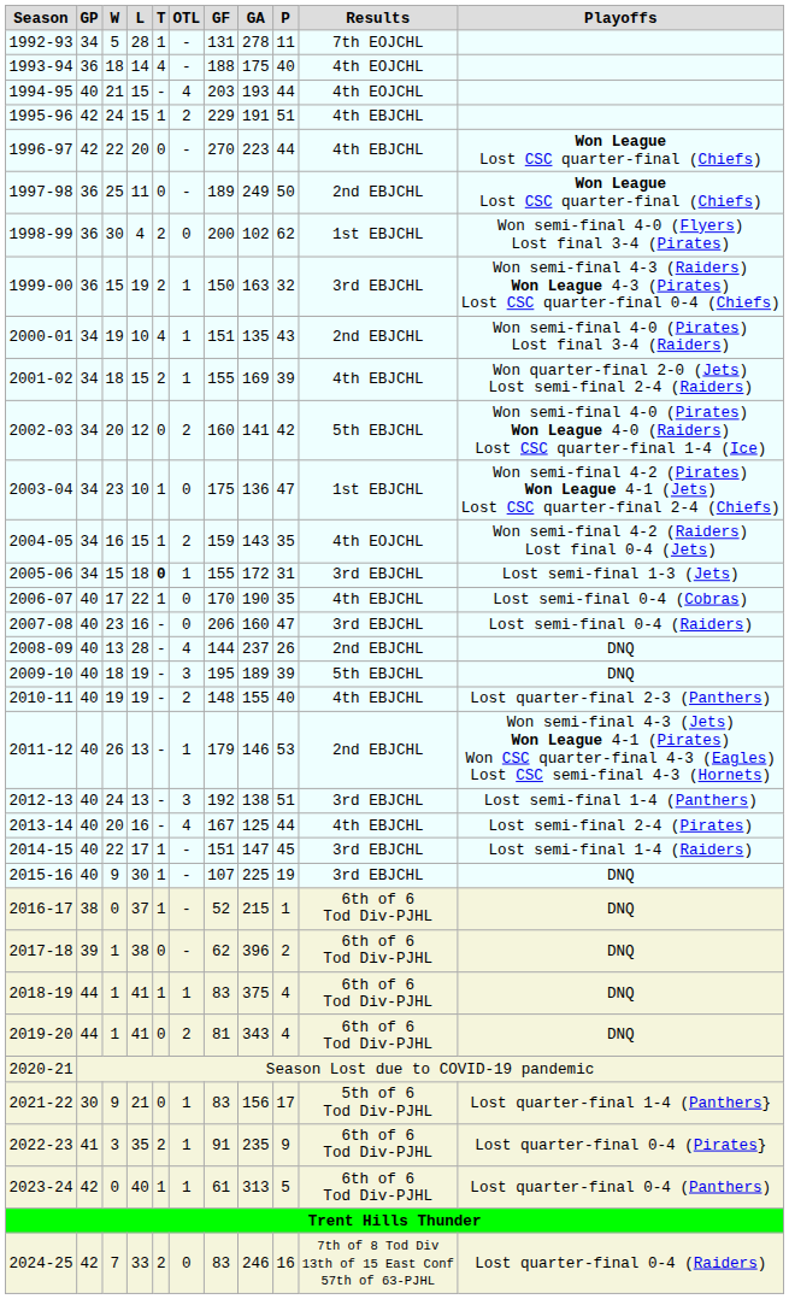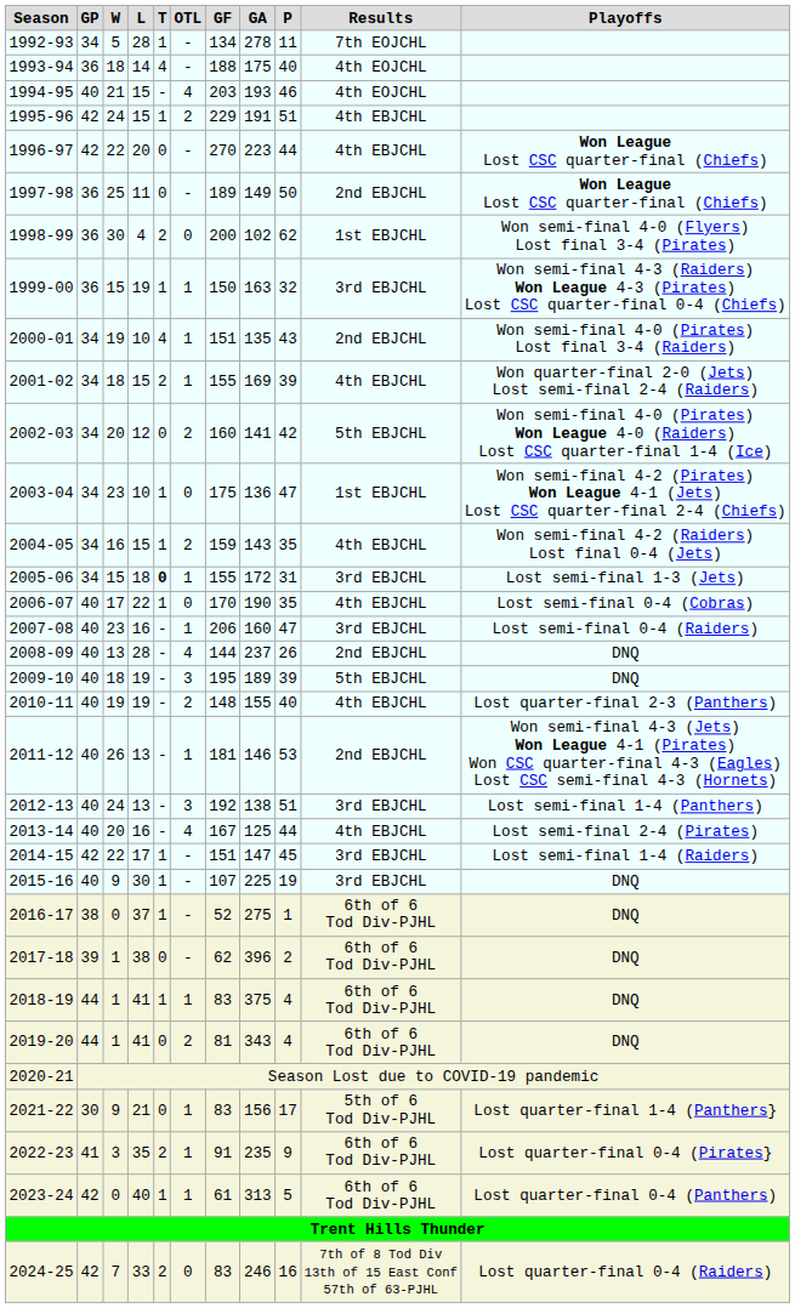 <table class="wikitable">
 <tr align="center"  bgcolor="#dddddd">
 <td><strong>Season</strong></td>
 <td><strong>GP</strong></td>
 <td><strong>W</strong></td>
 <td><strong>L</strong></td>
 <td><strong>T</strong></td>
 <td><strong>OTL</strong></td>
 <td><strong>GF</strong></td>
 <td><strong>GA</strong></td>
 <td><strong>P</strong></td>
 <td><strong>Results</strong></td>
 <td><strong>Playoffs</strong></td>
 </tr>
 <tr bgcolor="#EEFFFF" align="center">
 <td>1992-93</td>
 <td>34</td>
 <td>5</td>
 <td>28</td>
 <td>1</td>
 <td>-</td>
-<td>131</td>
+<td>134</td>
 <td>278</td>
 <td>11</td>
 <td>7th EOJCHL</td>
 <td></td>
 </tr>
 <tr bgcolor="#EEFFFF" align="center">
 <td>1993-94</td>
 <td>36</td>
 <td>18</td>
 <td>14</td>
 <td>4</td>
 <td>-</td>
 <td>188</td>
 <td>175</td>
 <td>40</td>
 <td>4th EOJCHL</td>
 <td></td>
 </tr>
 <tr bgcolor="#EEFFFF" align="center">
 <td>1994-95</td>
 <td>40</td>
 <td>21</td>
 <td>15</td>
 <td>-</td>
 <td>4</td>
 <td>203</td>
 <td>193</td>
-<td>44</td>
+<td>46</td>
 <td>4th EOJCHL</td>
 <td></td>
 </tr>
 <tr bgcolor="#EEFFFF" align="center">
 <td>1995-96</td>
 <td>42</td>
 <td>24</td>
 <td>15</td>
 <td>1</td>
 <td>2</td>
 <td>229</td>
 <td>191</td>
 <td>51</td>
 <td>4th EBJCHL</td>
 <td></td>
 </tr>
 <tr bgcolor="#EEFFFF" align="center">
 <td>1996-97</td>
 <td>42</td>
 <td>22</td>
 <td>20</td>
 <td>0</td>
 <td>-</td>
 <td>270</td>
 <td>223</td>
 <td>44</td>
 <td>4th EBJCHL</td>
 <td><strong>Won League</strong><br>Lost <a href='#'>CSC</a> quarter-final (<a href='#'>Chiefs</a>)</td>
 </tr>
 <tr bgcolor="#EEFFFF" align="center">
 <td>1997-98</td>
 <td>36</td>
 <td>25</td>
 <td>11</td>
 <td>0</td>
 <td>-</td>
 <td>189</td>
-<td>249</td>
+<td>149</td>
 <td>50</td>
 <td>2nd EBJCHL</td>
 <td><strong>Won League</strong><br>Lost <a href='#'>CSC</a> quarter-final (<a href='#'>Chiefs</a>)</td>
 </tr>
 <tr bgcolor="#EEFFFF" align="center">
 <td>1998-99</td>
 <td>36</td>
 <td>30</td>
 <td>4</td>
 <td>2</td>
 <td>0</td>
 <td>200</td>
 <td>102</td>
 <td>62</td>
 <td>1st EBJCHL</td>
 <td>Won semi-final 4-0 (<a href='#'>Flyers</a>)<br>Lost final 3-4 (<a href='#'>Pirates</a>)</td>
 </tr>
 <tr bgcolor="#EEFFFF" align="center">
 <td>1999-00</td>
 <td>36</td>
 <td>15</td>
 <td>19</td>
-<td>2</td>
+<td>1</td>
 <td>1</td>
 <td>150</td>
 <td>163</td>
 <td>32</td>
 <td>3rd EBJCHL</td>
 <td>Won semi-final 4-3 (<a href='#'>Raiders</a>)<br><strong>Won League</strong> 4-3 (<a href='#'>Pirates</a>)<br>Lost <a href='#'>CSC</a> quarter-final 0-4 (<a href='#'>Chiefs</a>)</td>
 </tr>
 <tr bgcolor="#EEFFFF" align="center">
 <td>2000-01</td>
 <td>34</td>
 <td>19</td>
 <td>10</td>
 <td>4</td>
 <td>1</td>
 <td>151</td>
 <td>135</td>
 <td>43</td>
 <td>2nd EBJCHL</td>
 <td>Won semi-final 4-0 (<a href='#'>Pirates</a>)<br>Lost final 3-4 (<a href='#'>Raiders</a>)</td>
 </tr>
 <tr bgcolor="#EEFFFF" align="center">
 <td>2001-02</td>
 <td>34</td>
 <td>18</td>
 <td>15</td>
 <td>2</td>
 <td>1</td>
 <td>155</td>
 <td>169</td>
 <td>39</td>
 <td>4th EBJCHL</td>
 <td>Won quarter-final 2-0 (<a href='#'>Jets</a>)<br>Lost semi-final 2-4 (<a href='#'>Raiders</a>)</td>
 </tr>
 <tr bgcolor="#EEFFFF" align="center">
 <td>2002-03</td>
 <td>34</td>
 <td>20</td>
 <td>12</td>
 <td>0</td>
 <td>2</td>
 <td>160</td>
 <td>141</td>
 <td>42</td>
 <td>5th EBJCHL</td>
 <td>Won semi-final 4-0 (<a href='#'>Pirates</a>)<br><strong>Won League</strong> 4-0 (<a href='#'>Raiders</a>)<br>Lost <a href='#'>CSC</a> quarter-final 1-4 (<a href='#'>Ice</a>)</td>
 </tr>
 <tr bgcolor="#EEFFFF" align="center">
 <td>2003-04</td>
 <td>34</td>
 <td>23</td>
 <td>10</td>
 <td>1</td>
 <td>0</td>
 <td>175</td>
 <td>136</td>
 <td>47</td>
 <td>1st EBJCHL</td>
 <td>Won semi-final 4-2 (<a href='#'>Pirates</a>)<br><strong>Won League</strong> 4-1 (<a href='#'>Jets</a>)<br>Lost <a href='#'>CSC</a> quarter-final 2-4 (<a href='#'>Chiefs</a>)</td>
 </tr>
 <tr bgcolor="#EEFFFF" align="center">
 <td>2004-05</td>
 <td>34</td>
 <td>16</td>
 <td>15</td>
 <td>1</td>
 <td>2</td>
 <td>159</td>
 <td>143</td>
 <td>35</td>
-<td>4th EOJCHL</td>
+<td>4th EBJCHL</td>
 <td>Won semi-final 4-2 (<a href='#'>Raiders</a>)<br>Lost final 0-4 (<a href='#'>Jets</a>)</td>
 </tr>
 <tr bgcolor="#EEFFFF" align="center">
 <td>2005-06</td>
 <td>34</td>
 <td>15</td>
 <td>18</td>
 <td><strong>0</strong></td>
 <td>1</td>
 <td>155</td>
 <td>172</td>
 <td>31</td>
 <td>3rd EBJCHL</td>
 <td>Lost semi-final 1-3 (<a href='#'>Jets</a>)</td>
 </tr>
 <tr bgcolor="#EEFFFF" align="center">
 <td>2006-07</td>
 <td>40</td>
 <td>17</td>
 <td>22</td>
 <td>1</td>
 <td>0</td>
 <td>170</td>
 <td>190</td>
 <td>35</td>
 <td>4th EBJCHL</td>
 <td>Lost semi-final 0-4 (<a href='#'>Cobras</a>)</td>
 </tr>
 <tr bgcolor="#EEFFFF" align="center">
 <td>2007-08</td>
 <td>40</td>
 <td>23</td>
 <td>16</td>
 <td>-</td>
-<td>0</td>
+<td>1</td>
 <td>206</td>
 <td>160</td>
 <td>47</td>
 <td>3rd EBJCHL</td>
 <td>Lost semi-final 0-4 (<a href='#'>Raiders</a>)</td>
 </tr>
 <tr bgcolor="#EEFFFF" align="center">
 <td>2008-09</td>
 <td>40</td>
 <td>13</td>
 <td>28</td>
 <td>-</td>
 <td>4</td>
 <td>144</td>
 <td>237</td>
 <td>26</td>
 <td>2nd EBJCHL</td>
 <td>DNQ</td>
 </tr>
 <tr bgcolor="#EEFFFF" align="center">
 <td>2009-10</td>
 <td>40</td>
 <td>18</td>
 <td>19</td>
 <td>-</td>
 <td>3</td>
 <td>195</td>
 <td>189</td>
 <td>39</td>
 <td>5th EBJCHL</td>
 <td>DNQ</td>
 </tr>
 <tr bgcolor="#EEFFFF" align="center">
 <td>2010-11</td>
 <td>40</td>
 <td>19</td>
 <td>19</td>
 <td>-</td>
 <td>2</td>
 <td>148</td>
 <td>155</td>
 <td>40</td>
 <td>4th EBJCHL</td>
 <td>Lost quarter-final 2-3 (<a href='#'>Panthers</a>)</td>
 </tr>
 <tr bgcolor="#EEFFFF" align="center">
 <td>2011-12</td>
 <td>40</td>
 <td>26</td>
 <td>13</td>
 <td>-</td>
 <td>1</td>
-<td>179</td>
+<td>181</td>
 <td>146</td>
 <td>53</td>
 <td>2nd EBJCHL</td>
 <td>Won semi-final 4-3 (<a href='#'>Jets</a>)<br><strong>Won League</strong> 4-1 (<a href='#'>Pirates</a>)<br>Won <a href='#'>CSC</a> quarter-final 4-3 (<a href='#'>Eagles</a>)<br>Lost <a href='#'>CSC</a> semi-final 4-3 (<a href='#'>Hornets</a>)</td>
 </tr>
 <tr bgcolor="#EEFFFF" align="center">
 <td>2012-13</td>
 <td>40</td>
 <td>24</td>
 <td>13</td>
 <td>-</td>
 <td>3</td>
 <td>192</td>
 <td>138</td>
 <td>51</td>
 <td>3rd EBJCHL</td>
 <td>Lost semi-final 1-4 (<a href='#'>Panthers</a>)</td>
 </tr>
 <tr bgcolor="#EEFFFF" align="center">
 <td>2013-14</td>
 <td>40</td>
 <td>20</td>
 <td>16</td>
 <td>-</td>
 <td>4</td>
 <td>167</td>
 <td>125</td>
 <td>44</td>
 <td>4th EBJCHL</td>
 <td>Lost semi-final 2-4 (<a href='#'>Pirates</a>)</td>
 </tr>
 <tr bgcolor="#EEFFFF" align="center">
 <td>2014-15</td>
-<td>40</td>
+<td>42</td>
 <td>22</td>
 <td>17</td>
 <td>1</td>
 <td>-</td>
 <td>151</td>
 <td>147</td>
 <td>45</td>
 <td>3rd EBJCHL</td>
 <td>Lost semi-final 1-4 (<a href='#'>Raiders</a>)</td>
 </tr>
 <tr bgcolor="#EEFFFF" align="center">
 <td>2015-16</td>
 <td>40</td>
 <td>9</td>
 <td>30</td>
 <td>1</td>
 <td>-</td>
 <td>107</td>
 <td>225</td>
 <td>19</td>
 <td>3rd EBJCHL</td>
 <td>DNQ</td>
 </tr>
 <tr bgcolor="beige" align="center">
 <td>2016-17</td>
 <td>38</td>
 <td>0</td>
 <td>37</td>
 <td>1</td>
 <td>-</td>
 <td>52</td>
-<td>215</td>
+<td>275</td>
 <td>1</td>
 <td>6th of 6<br>Tod Div-PJHL</td>
 <td>DNQ</td>
 </tr>
 <tr bgcolor="beige" align="center">
 <td>2017-18</td>
 <td>39</td>
 <td>1</td>
 <td>38</td>
 <td>0</td>
 <td>-</td>
 <td>62</td>
 <td>396</td>
 <td>2</td>
 <td>6th of 6<br>Tod Div-PJHL</td>
 <td>DNQ</td>
 </tr>
 <tr bgcolor="beige" align="center">
 <td>2018-19</td>
 <td>44</td>
 <td>1</td>
 <td>41</td>
 <td>1</td>
 <td>1</td>
 <td>83</td>
 <td>375</td>
 <td>4</td>
 <td>6th of 6<br>Tod Div-PJHL</td>
 <td>DNQ</td>
 </tr>
 <tr bgcolor="beige" align="center">
 <td>2019-20</td>
 <td>44</td>
 <td>1</td>
 <td>41</td>
 <td>0</td>
 <td>2</td>
 <td>81</td>
 <td>343</td>
 <td>4</td>
 <td>6th of 6<br>Tod Div-PJHL</td>
 <td>DNQ</td>
 </tr>
 <tr align="center" bgcolor="beige">
 <td>2020-21</td>
 <td colspan="10">Season Lost due to COVID-19 pandemic</td>
 </tr>
 <tr bgcolor="beige" align="center">
 <td>2021-22</td>
 <td>30</td>
 <td>9</td>
 <td>21</td>
 <td>0</td>
 <td>1</td>
 <td>83</td>
 <td>156</td>
 <td>17</td>
 <td>5th of 6<br>Tod Div-PJHL</td>
 <td>Lost quarter-final 1-4 (<a href='#'>Panthers</a>}</td>
 </tr>
 <tr bgcolor="beige" align="center">
 <td>2022-23</td>
 <td>41</td>
 <td>3</td>
 <td>35</td>
 <td>2</td>
 <td>1</td>
 <td>91</td>
 <td>235</td>
 <td>9</td>
 <td>6th of 6<br>Tod Div-PJHL</td>
 <td>Lost quarter-final 0-4 (<a href='#'>Pirates</a>}</td>
 </tr>
 <tr bgcolor="beige" align="center">
 <td>2023-24</td>
 <td>42</td>
 <td>0</td>
 <td>40</td>
 <td>1</td>
 <td>1</td>
 <td>61</td>
 <td>313</td>
 <td>5</td>
 <td>6th of 6<br>Tod Div-PJHL</td>
 <td>Lost quarter-final 0-4 (<a href='#'>Panthers</a>)</td>
 </tr>
 <tr align="center"  bgcolor="lime"  style="color:Black">
 <td colspan=12><strong>Trent Hills Thunder</strong></td>
 </tr>
 <tr bgcolor="beige" align="center">
 <td>2024-25</td>
 <td>42</td>
 <td>7</td>
 <td>33</td>
 <td>2</td>
 <td>0</td>
 <td>83</td>
 <td>246</td>
 <td>16</td>
 <td><small>7th of 8 Tod Div<br>13th of 15 East Conf<br>57th of 63-PJHL</small></td>
 <td>Lost quarter-final 0-4 (<a href='#'>Raiders</a>)</td>
 </tr>
 </table>
